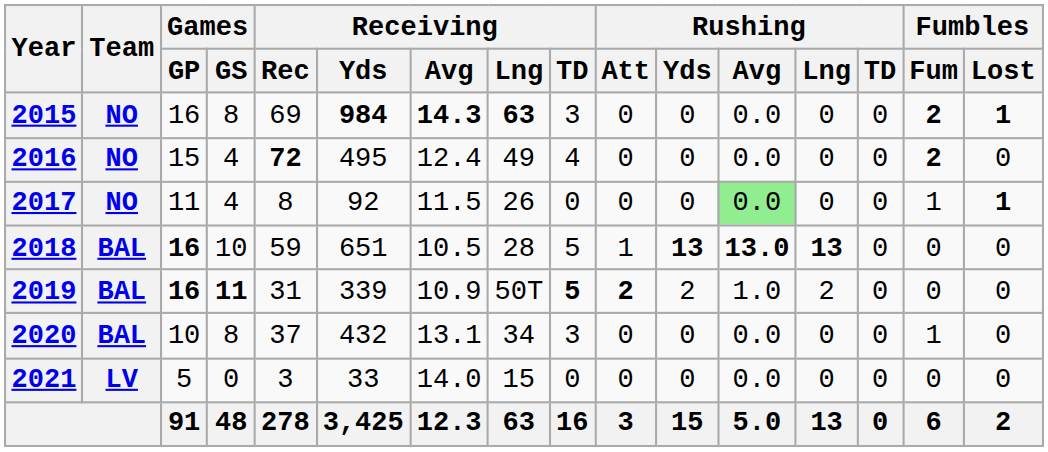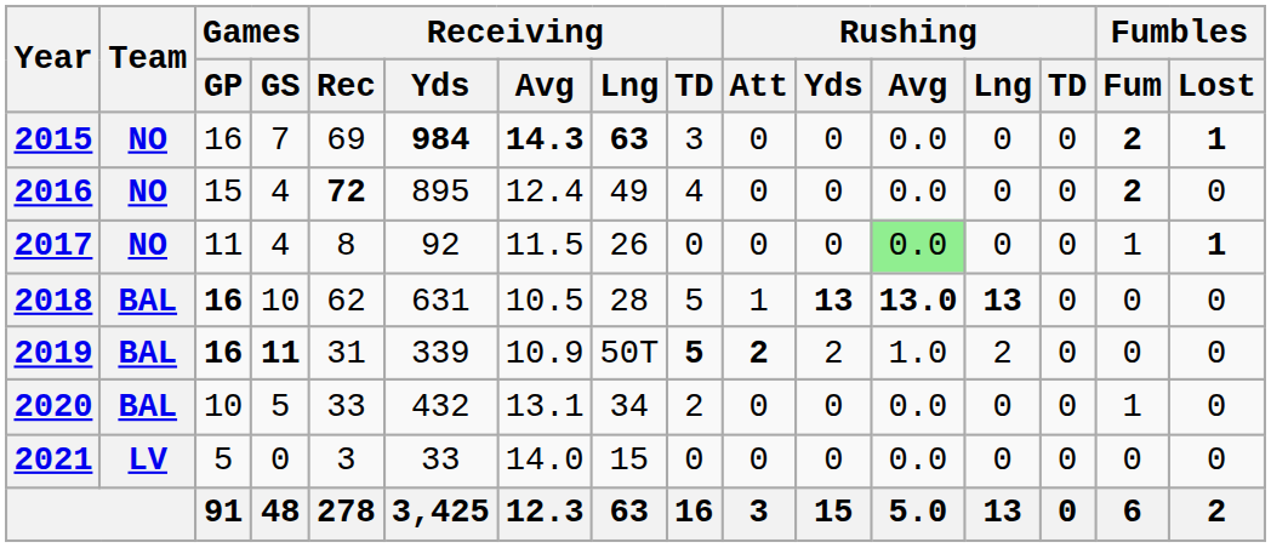 <table class=wikitable style="text-align:center;">
 <tr>
 <th rowspan="2">Year</th>
 <th rowspan="2">Team</th>
 <th colspan="2">Games</th>
 <th colspan="5">Receiving</th>
 <th colspan="5">Rushing</th>
 <th colspan="2">Fumbles</th>
 </tr>
 <tr>
 <th>GP</th>
 <th>GS</th>
 <th>Rec</th>
 <th>Yds</th>
 <th>Avg</th>
 <th>Lng</th>
 <th>TD</th>
 <th>Att</th>
 <th>Yds</th>
 <th>Avg</th>
 <th>Lng</th>
 <th>TD</th>
 <th>Fum</th>
 <th>Lost</th>
 </tr>
 <tr>
 <th><a href='#'>2015</a></th>
 <th><a href='#'>NO</a></th>
 <td>16</td>
-<td>8</td>
+<td>7</td>
 <td>69</td>
 <td><strong>984</strong></td>
 <td><strong>14.3</strong></td>
 <td><strong>63</strong></td>
 <td>3</td>
 <td>0</td>
 <td>0</td>
 <td>0.0</td>
 <td>0</td>
 <td>0</td>
 <td><strong>2</strong></td>
 <td><strong>1</strong></td>
 </tr>
 <tr>
 <th><a href='#'>2016</a></th>
 <th><a href='#'>NO</a></th>
 <td>15</td>
 <td>4</td>
 <td><strong>72</strong></td>
-<td>495</td>
+<td>895</td>
 <td>12.4</td>
 <td>49</td>
 <td>4</td>
 <td>0</td>
 <td>0</td>
 <td>0.0</td>
 <td>0</td>
 <td>0</td>
 <td><strong>2</strong></td>
 <td>0</td>
 </tr>
 <tr>
 <th><a href='#'>2017</a></th>
 <th><a href='#'>NO</a></th>
 <td>11</td>
 <td>4</td>
 <td>8</td>
 <td>92</td>
 <td>11.5</td>
 <td>26</td>
 <td>0</td>
 <td>0</td>
 <td>0</td>
 <td style="background: lightgreen;">0.0</td>
 <td>0</td>
 <td>0</td>
 <td>1</td>
 <td><strong>1</strong></td>
 </tr>
 <tr>
 <th><a href='#'>2018</a></th>
 <th><a href='#'>BAL</a></th>
 <td><strong>16</strong></td>
 <td>10</td>
-<td>59</td>
-<td>651</td>
+<td>62</td>
+<td>631</td>
 <td>10.5</td>
 <td>28</td>
 <td>5</td>
 <td>1</td>
 <td><strong>13</strong></td>
 <td><strong>13.0</strong></td>
 <td><strong>13</strong></td>
 <td>0</td>
 <td>0</td>
 <td>0</td>
 </tr>
 <tr>
 <th><a href='#'>2019</a></th>
 <th><a href='#'>BAL</a></th>
 <td><strong>16</strong></td>
 <td><strong>11</strong></td>
 <td>31</td>
 <td>339</td>
 <td>10.9</td>
 <td>50T</td>
 <td><strong>5</strong></td>
 <td><strong>2</strong></td>
 <td>2</td>
 <td>1.0</td>
 <td>2</td>
 <td>0</td>
 <td>0</td>
 <td>0</td>
 </tr>
 <tr>
 <th><a href='#'>2020</a></th>
 <th><a href='#'>BAL</a></th>
 <td>10</td>
-<td>8</td>
-<td>37</td>
+<td>5</td>
+<td>33</td>
 <td>432</td>
 <td>13.1</td>
 <td>34</td>
-<td>3</td>
+<td>2</td>
 <td>0</td>
 <td>0</td>
 <td>0.0</td>
 <td>0</td>
 <td>0</td>
 <td>1</td>
 <td>0</td>
 </tr>
 <tr>
 <th><a href='#'>2021</a></th>
 <th><a href='#'>LV</a></th>
 <td>5</td>
 <td>0</td>
 <td>3</td>
 <td>33</td>
 <td>14.0</td>
 <td>15</td>
 <td>0</td>
 <td>0</td>
 <td>0</td>
 <td>0.0</td>
 <td>0</td>
 <td>0</td>
 <td>0</td>
 <td>0</td>
 </tr>
 <tr>
 <th colspan="2"></th>
 <th>91</th>
 <th>48</th>
 <th>278</th>
 <th>3,425</th>
 <th>12.3</th>
 <th>63</th>
 <th>16</th>
 <th>3</th>
 <th>15</th>
 <th>5.0</th>
 <th>13</th>
 <th>0</th>
 <th>6</th>
 <th>2</th>
 </tr>
 </table>
